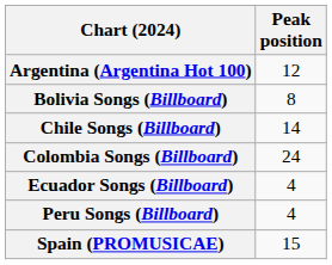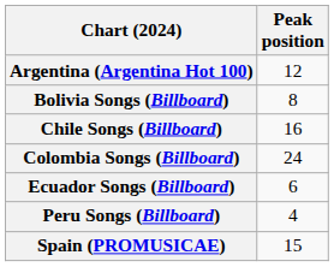 <table class="wikitable sortable plainrowheaders" style="text-align:center">
 <tr>
 <th scope="col">Chart (2024)</th>
 <th scope="col">Peak<br>position</th>
 </tr>
 <tr>
 <th scope="row">Argentina (<a href='#'>Argentina Hot 100</a>)</th>
 <td>12</td>
 </tr>
 <tr>
 <th scope="row">Bolivia Songs (<em><a href='#'>Billboard</a></em>)</th>
 <td>8</td>
 </tr>
 <tr>
 <th scope="row">Chile Songs (<em><a href='#'>Billboard</a></em>)</th>
-<td>14</td>
+<td>16</td>
 </tr>
 <tr>
 <th scope="row">Colombia Songs (<em><a href='#'>Billboard</a></em>)</th>
 <td>24</td>
 </tr>
 <tr>
 <th scope="row">Ecuador Songs (<em><a href='#'>Billboard</a></em>)</th>
-<td>4</td>
+<td>6</td>
 </tr>
 <tr>
 <th scope="row">Peru Songs (<em><a href='#'>Billboard</a></em>)</th>
 <td>4</td>
 </tr>
 <tr>
 <th scope="row">Spain (<a href='#'>PROMUSICAE</a>)</th>
 <td>15</td>
 </tr>
 </table>
